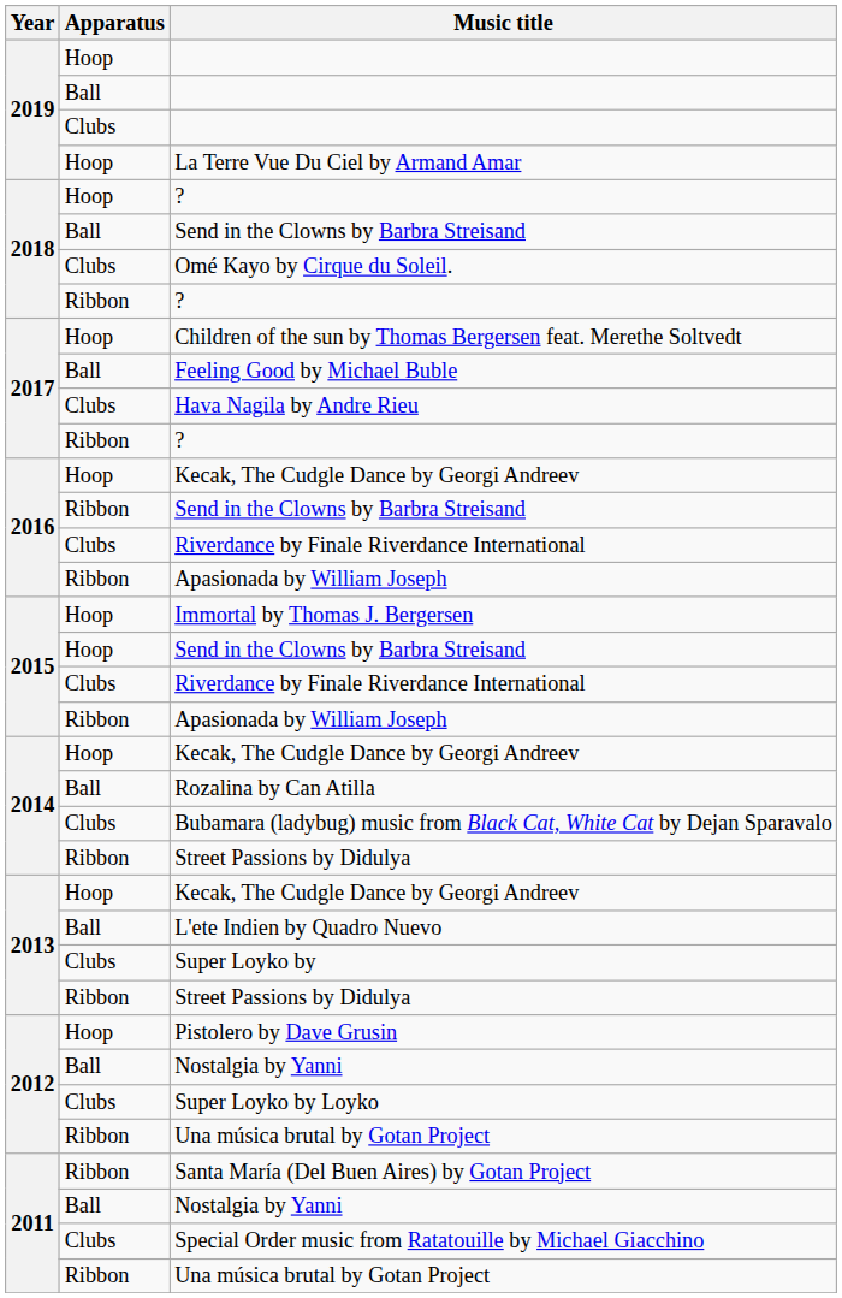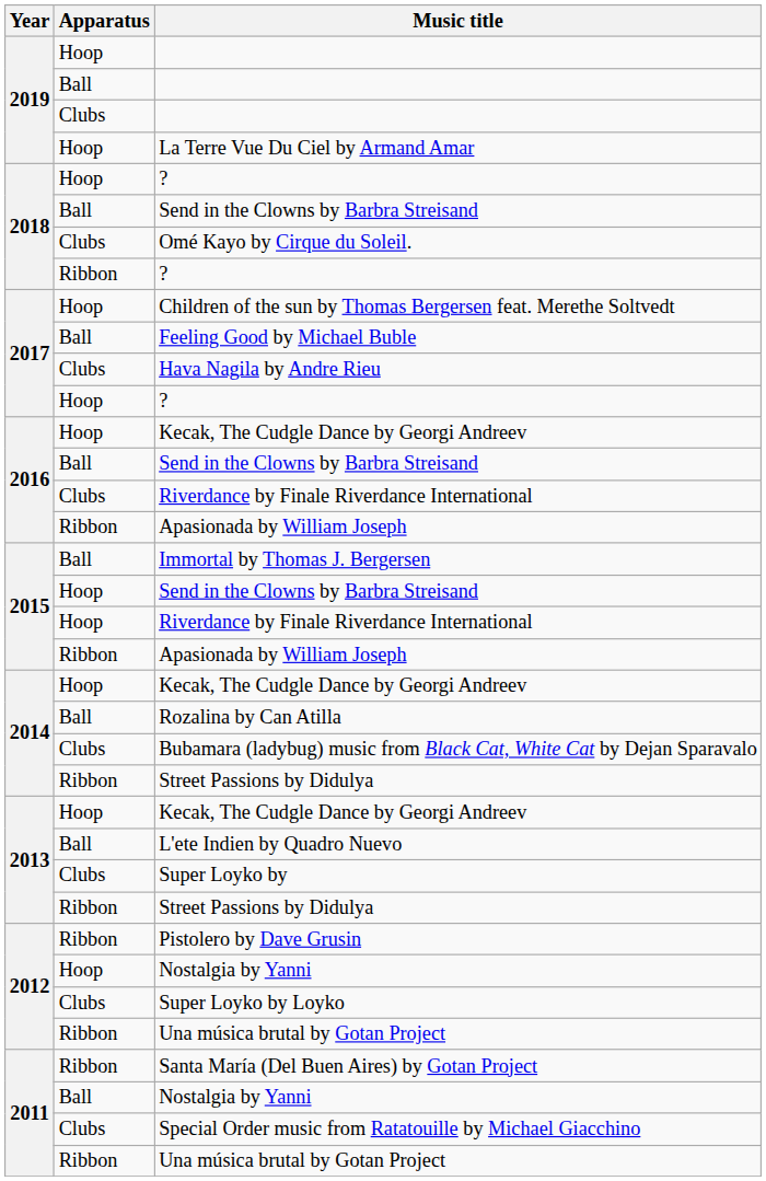 <table class="wikitable plainrowheaders">
 <tr>
 <th scope=col>Year</th>
 <th scope=col>Apparatus</th>
 <th scope=col>Music title </th>
 </tr>
 <tr>
 <th rowspan="4">2019</th>
 <td>Hoop</td>
 <td></td>
 </tr>
 <tr>
 <td>Ball</td>
 <td></td>
 </tr>
 <tr>
 <td>Clubs</td>
 <td></td>
 </tr>
 <tr>
 <td>Hoop</td>
 <td>La Terre Vue Du Ciel by <a href='#'>Armand Amar</a></td>
 </tr>
 <tr>
 <th rowspan="4">2018</th>
 <td>Hoop</td>
 <td>?</td>
 </tr>
 <tr>
 <td>Ball</td>
 <td>Send in the Clowns by <a href='#'>Barbra Streisand</a></td>
 </tr>
 <tr>
 <td>Clubs</td>
 <td>Omé Kayo by <a href='#'>Cirque du Soleil</a>.</td>
 </tr>
 <tr>
 <td>Ribbon</td>
 <td>?</td>
 </tr>
 <tr>
 <th scope=row rowspan=4>2017</th>
 <td>Hoop</td>
 <td>Children of the sun by <a href='#'>Thomas Bergersen</a> feat. Merethe Soltvedt</td>
 </tr>
 <tr>
 <td>Ball</td>
 <td><a href='#'>Feeling Good</a> by <a href='#'>Michael Buble</a></td>
 </tr>
 <tr>
 <td>Clubs</td>
 <td><a href='#'>Hava Nagila</a> by <a href='#'>Andre Rieu</a></td>
 </tr>
 <tr>
-<td>Ribbon</td>
+<td>Hoop</td>
 <td>?</td>
 </tr>
 <tr>
 <th scope=row rowspan=4>2016</th>
 <td>Hoop</td>
 <td>Kecak, The Cudgle Dance by Georgi Andreev</td>
 </tr>
 <tr>
-<td>Ribbon</td>
+<td>Ball</td>
 <td><a href='#'>Send in the Clowns</a> by <a href='#'>Barbra Streisand</a></td>
 </tr>
 <tr>
 <td>Clubs</td>
 <td><a href='#'>Riverdance</a> by Finale Riverdance International</td>
 </tr>
 <tr>
 <td>Ribbon</td>
 <td>Apasionada by <a href='#'>William Joseph</a></td>
 </tr>
 <tr>
 <th scope=row rowspan=4>2015</th>
-<td>Hoop</td>
+<td>Ball</td>
 <td><a href='#'>Immortal</a> by <a href='#'>Thomas J. Bergersen</a></td>
 </tr>
 <tr>
 <td>Hoop</td>
 <td><a href='#'>Send in the Clowns</a> by <a href='#'>Barbra Streisand</a></td>
 </tr>
 <tr>
-<td>Clubs</td>
+<td>Hoop</td>
 <td><a href='#'>Riverdance</a> by Finale Riverdance International</td>
 </tr>
 <tr>
 <td>Ribbon</td>
 <td>Apasionada by <a href='#'>William Joseph</a></td>
 </tr>
 <tr>
 <th scope=row rowspan=4>2014</th>
 <td>Hoop</td>
 <td>Kecak, The Cudgle Dance by Georgi Andreev</td>
 </tr>
 <tr>
 <td>Ball</td>
 <td>Rozalina by Can Atilla</td>
 </tr>
 <tr>
 <td>Clubs</td>
 <td>Bubamara (ladybug) music from <em><a href='#'>Black Cat, White Cat</a></em> by Dejan Sparavalo</td>
 </tr>
 <tr>
 <td>Ribbon</td>
 <td>Street Passions by Didulya</td>
 </tr>
 <tr>
 <th scope=row rowspan=4>2013</th>
 <td>Hoop</td>
 <td>Kecak, The Cudgle Dance by Georgi Andreev</td>
 </tr>
 <tr>
 <td>Ball</td>
 <td>L'ete Indien by Quadro Nuevo</td>
 </tr>
 <tr>
 <td>Clubs</td>
 <td>Super Loyko by  </td>
 </tr>
 <tr>
 <td>Ribbon</td>
 <td>Street Passions by Didulya</td>
 </tr>
 <tr>
 <th scope=row rowspan=4>2012</th>
-<td>Hoop</td>
+<td>Ribbon</td>
 <td>Pistolero by <a href='#'>Dave Grusin</a></td>
 </tr>
 <tr>
-<td>Ball</td>
+<td>Hoop</td>
 <td>Nostalgia by <a href='#'>Yanni</a></td>
 </tr>
 <tr>
 <td>Clubs</td>
 <td>Super Loyko by Loyko</td>
 </tr>
 <tr>
 <td>Ribbon</td>
 <td>Una música brutal by <a href='#'>Gotan Project</a></td>
 </tr>
 <tr>
 <th scope=row rowspan=4>2011</th>
 <td>Ribbon</td>
 <td>Santa María (Del Buen Aires) by <a href='#'>Gotan Project</a></td>
 </tr>
 <tr>
 <td>Ball</td>
 <td>Nostalgia by <a href='#'>Yanni</a></td>
 </tr>
 <tr>
 <td>Clubs</td>
 <td>Special Order music from <a href='#'>Ratatouille</a> by <a href='#'>Michael Giacchino</a></td>
 </tr>
 <tr>
 <td>Ribbon</td>
 <td>Una música brutal by Gotan Project</td>
 </tr>
 <tr>
 </tr>
 </table>
